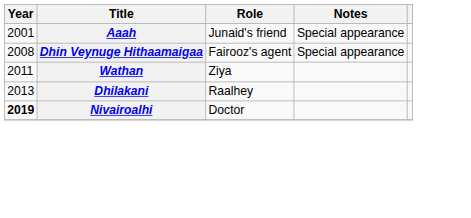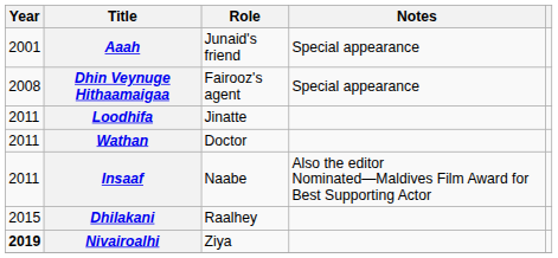 <table class="wikitable sortable plainrowheaders">
 <tr style="background:#ccc; text-align:center;">
 <th scope="col">Year</th>
 <th scope="col">Title</th>
 <th scope="col">Role</th>
 <th scope="col">Notes</th>
 <th scope="col" class="unsortable"></th>
 </tr>
 <tr>
 <td>2001</td>
 <th scope="row"><em><a href='#'>Aaah</a></em></th>
 <td>Junaid's friend</td>
 <td>Special appearance</td>
 <td></td>
 </tr>
 <tr>
 <td>2008</td>
 <th scope="row"><em><a href='#'>Dhin Veynuge Hithaamaigaa</a></em></th>
 <td>Fairooz's agent</td>
 <td>Special appearance</td>
 <td style="text-align: center;"></td>
 </tr>
 <tr>
 <td>2011</td>
-<th scope="row"><em><a href='#'>Wathan</a></em></th>
-<td>Ziya</td>
+<th scope="row"><em><a href='#'>Loodhifa</a></em></th>
+<td>Jinatte</td>
 <td></td>
 <td style="text-align: center;"></td>
 </tr>
 <tr>
-<td>2013</td>
+<td>2011</td>
+<th scope="row"><em><a href='#'>Wathan</a></em></th>
+<td>Doctor</td>
+<td></td>
+<td style="text-align: center;"></td>
+</tr>
+<tr>
+<td>2011</td>
+<th scope="row"><em><a href='#'>Insaaf</a></em></th>
+<td>Naabe</td>
+<td>Also the editor<br>Nominated—Maldives Film Award for Best Supporting Actor</td>
+<td style="text-align: center;"></td>
+</tr>
+<tr>
+<td>2015</td>
 <th scope="row"><em><a href='#'>Dhilakani</a></em></th>
 <td>Raalhey</td>
 <td></td>
 <td style="text-align: center;"></td>
 </tr>
 <tr>
 <td><strong>2019</strong></td>
 <th scope="row"><em><a href='#'>Nivairoalhi</a></em></th>
-<td>Doctor</td>
+<td>Ziya</td>
 <td></td>
 <td style="text-align: center;"></td>
 </tr>
 <tr>
 </tr>
 </table>
